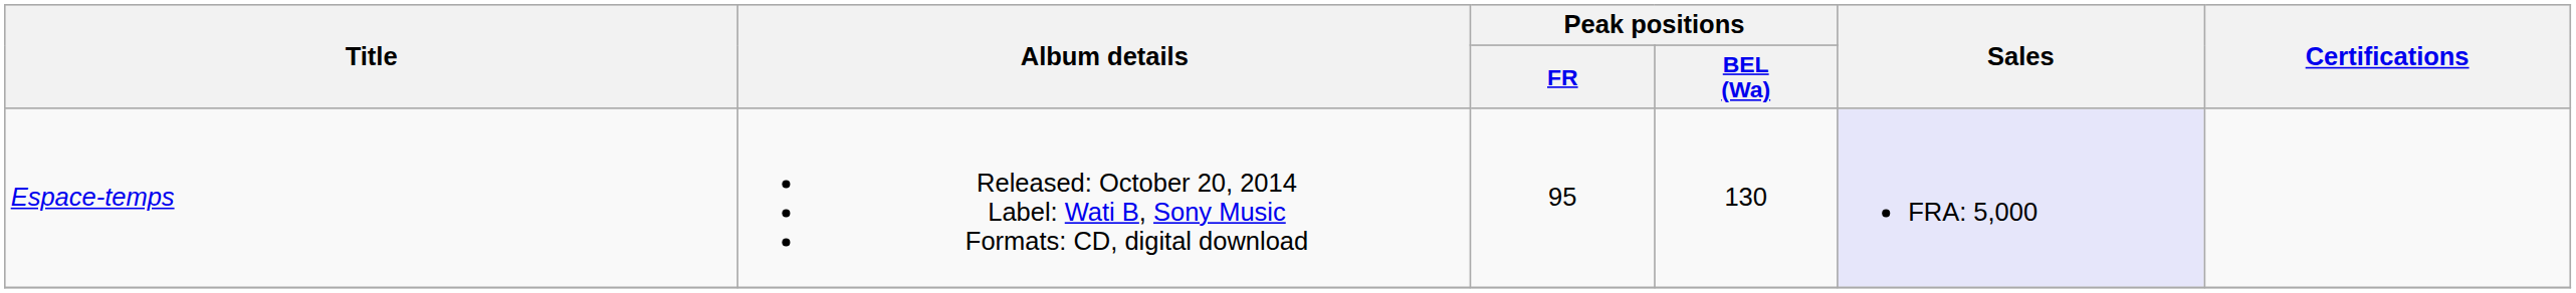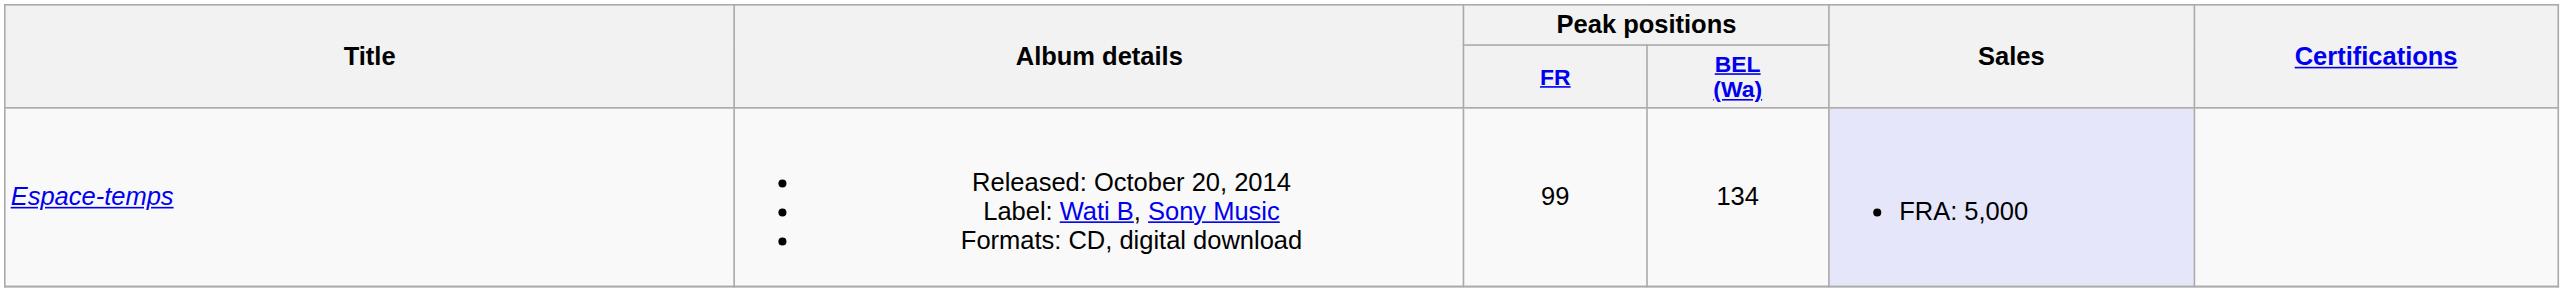 <table class="wikitable" style="font-size:99%; text-align:left;" width="80%" "class="wikitable">
 <tr>
 <th rowspan="2" align="center" width="20%">Title</th>
 <th align="center" rowspan="2" width="20%">Album details</th>
 <th align="center" colspan="2" width="20%">Peak positions</th>
 <th align="center" rowspan="2" width="10%">Sales</th>
 <th align="center" rowspan="2" width="10%"><a href='#'>Certifications</a></th>
 </tr>
 <tr>
 <th scope="col" style="width:5%;font-size:90%;"><a href='#'>FR</a><br></th>
 <th scope="col" style="width:5%;font-size:90%;"><a href='#'>BEL <br>(Wa)</a><br></th>
 </tr>
 <tr>
 <td><em><a href='#'>Espace-temps</a></em></td>
 <td style="text-align:center;"><br><ul><li>Released: October 20, 2014</li><li>Label: <a href='#'>Wati B</a>, <a href='#'>Sony Music</a></li><li>Formats: CD, digital download</li></ul></td>
-<td style="text-align:center;">95</td>
-<td style="text-align:center;">130</td>
+<td style="text-align:center;">99</td>
+<td style="text-align:center;">134</td>
 <td style="background: lavender;"><br><ul><li>FRA: 5,000</li></ul></td>
 <td></td>
 </tr>
 <tr>
 </tr>
 </table>
